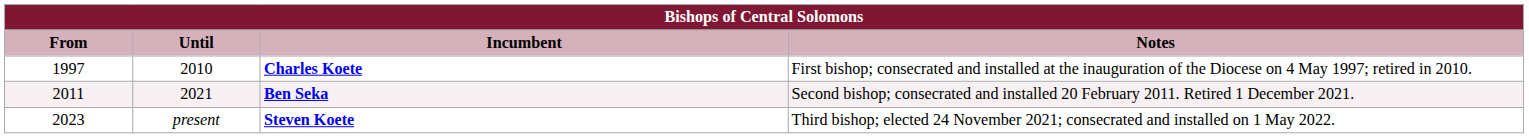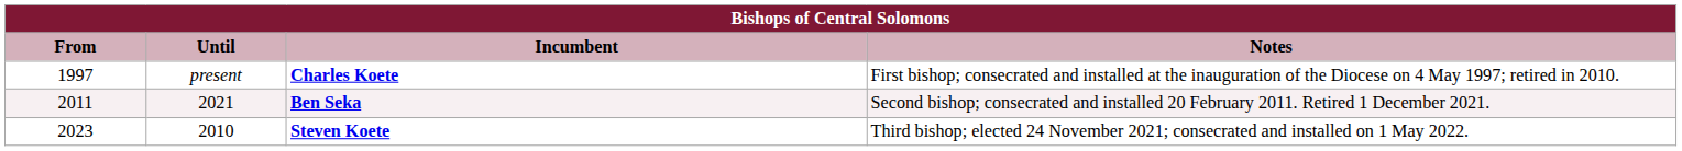 <table class="wikitable" style="width: 95%;">
 <tr>
 <th colspan="4" style="background-color: #7F1734; color: white;">Bishops of Central Solomons</th>
 </tr>
 <tr>
 <th style="background-color: #D4B1BB; width: 8%;">From</th>
 <th style="background-color: #D4B1BB; width: 8%;">Until</th>
 <th style="background-color: #D4B1BB; width: 33%;">Incumbent</th>
 <th style="background-color: #D4B1BB; width: 46%;">Notes</th>
 </tr>
 <tr valign="top" style="background-color: white;">
 <td style="text-align: center;">1997</td>
-<td style="text-align: center;">2010</td>
+<td style="text-align: center;"><em>present</em></td>
 <td><strong><a href='#'>Charles Koete</a></strong></td>
 <td>First bishop; consecrated and installed at the inauguration of the Diocese on 4 May 1997; retired in 2010.</td>
 </tr>
 <tr valign="top" style="background-color: #F7F0F2;">
 <td style="text-align: center;">2011</td>
 <td style="text-align: center;">2021</td>
 <td><strong><a href='#'>Ben Seka</a></strong></td>
 <td>Second bishop; consecrated and installed 20 February 2011. Retired 1 December 2021.</td>
 </tr>
 <tr valign="top" style="background-color: white;">
 <td style="text-align: center;">2023</td>
-<td style="text-align: center;"><em>present</em></td>
+<td style="text-align: center;">2010</td>
 <td><strong><a href='#'>Steven Koete</a></strong></td>
 <td>Third bishop; elected 24 November 2021; consecrated and installed on 1 May 2022.</td>
 </tr>
 </table>
